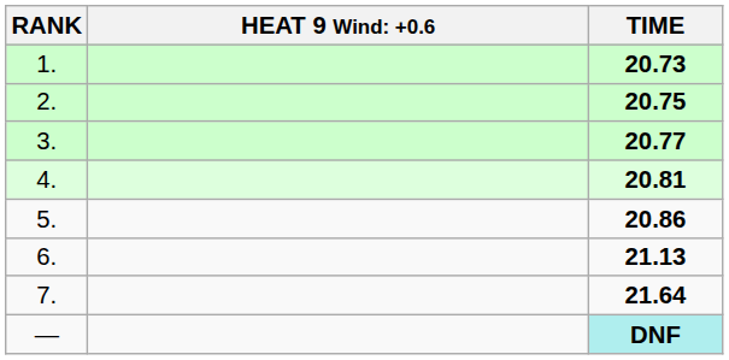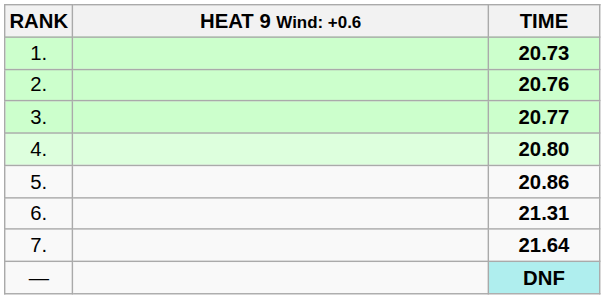 <table class="wikitable" style="border-collapse: collapse; font-size: 90%;">
 <tr>
 <th>RANK</th>
 <th style="width: 20em">HEAT 9 <small>Wind: +0.6</small></th>
 <th style="width: 5em">TIME</th>
 </tr>
 <tr style="background:#ccffcc;">
 <td align="center">1.</td>
 <td></td>
 <td align="center"><strong>20.73</strong></td>
 </tr>
 <tr style="background:#ccffcc;">
 <td align="center">2.</td>
 <td></td>
-<td align="center"><strong>20.75</strong></td>
+<td align="center"><strong>20.76</strong></td>
 </tr>
 <tr style="background:#ccffcc;">
 <td align="center">3.</td>
 <td></td>
 <td align="center"><strong>20.77</strong></td>
 </tr>
 <tr style="background:#ddffdd;">
 <td align="center">4.</td>
 <td></td>
-<td align="center"><strong>20.81</strong></td>
+<td align="center"><strong>20.80</strong></td>
 </tr>
 <tr>
 <td align="center">5.</td>
 <td></td>
 <td align="center"><strong>20.86</strong></td>
 </tr>
 <tr>
 <td align="center">6.</td>
 <td></td>
-<td align="center"><strong>21.13</strong></td>
+<td align="center"><strong>21.31</strong></td>
 </tr>
 <tr>
 <td align="center">7.</td>
 <td></td>
 <td align="center"><strong>21.64</strong></td>
 </tr>
 <tr>
 <td align="center">—</td>
 <td></td>
 <td align="center" style="background: paleturquoise;"><strong>DNF</strong></td>
 </tr>
 </table>
